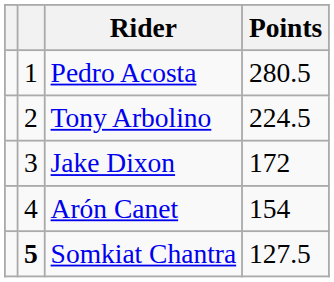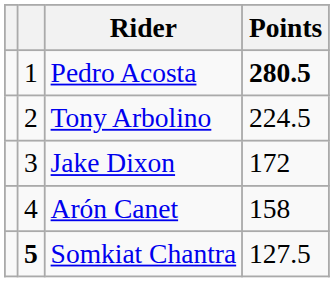 <table class="wikitable" style="font-size: 95%;">
 <tr>
 <th></th>
 <th></th>
 <th>Rider</th>
 <th>Points</th>
 </tr>
 <tr>
 <td></td>
 <td align=center>1</td>
 <td> <a href='#'>Pedro Acosta</a></td>
-<td align=left>280.5</td>
+<td align=left><strong>280.5</strong></td>
 </tr>
 <tr>
 <td></td>
 <td align=center>2</td>
 <td> <a href='#'>Tony Arbolino</a></td>
 <td align=left>224.5</td>
 </tr>
 <tr>
 <td></td>
 <td align=center>3</td>
 <td> <a href='#'>Jake Dixon</a></td>
 <td align=left>172</td>
 </tr>
 <tr>
 <td></td>
 <td align=center>4</td>
 <td> <a href='#'>Arón Canet</a></td>
-<td align=left>154</td>
+<td align=left>158</td>
 </tr>
 <tr>
 <td></td>
 <td align=center><strong>5</strong></td>
 <td> <a href='#'>Somkiat Chantra</a></td>
 <td align=left>127.5</td>
 </tr>
 </table>
